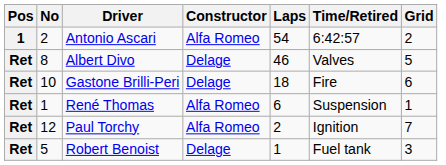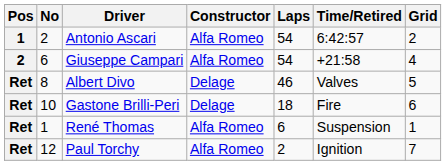 <table class="wikitable" style="font-size: 90%;">
 <tr>
 <th>Pos</th>
 <th>No</th>
 <th>Driver</th>
 <th>Constructor</th>
 <th>Laps</th>
 <th>Time/Retired</th>
 <th>Grid</th>
 </tr>
 <tr>
 <th>1</th>
 <td>2</td>
 <td> <a href='#'>Antonio Ascari</a></td>
 <td><a href='#'>Alfa Romeo</a></td>
 <td>54</td>
 <td>6:42:57</td>
 <td>2</td>
+</tr>
+<tr>
+<th>2</th>
+<td>6</td>
+<td> <a href='#'>Giuseppe Campari</a></td>
+<td><a href='#'>Alfa Romeo</a></td>
+<td>54</td>
+<td>+21:58</td>
+<td>4</td>
 </tr>
 <tr>
 <th>Ret</th>
 <td>8</td>
 <td> <a href='#'>Albert Divo</a></td>
 <td><a href='#'>Delage</a></td>
 <td>46</td>
 <td>Valves</td>
 <td>5</td>
 </tr>
 <tr>
 <th>Ret</th>
 <td>10</td>
 <td> <a href='#'>Gastone Brilli-Peri</a></td>
 <td><a href='#'>Delage</a></td>
 <td>18</td>
 <td>Fire</td>
 <td>6</td>
 </tr>
 <tr>
 <th>Ret</th>
 <td>1</td>
 <td> <a href='#'>René Thomas</a></td>
 <td><a href='#'>Alfa Romeo</a></td>
 <td>6</td>
 <td>Suspension</td>
 <td>1</td>
 </tr>
 <tr>
 <th>Ret</th>
 <td>12</td>
 <td> <a href='#'>Paul Torchy</a></td>
 <td><a href='#'>Alfa Romeo</a></td>
 <td>2</td>
 <td>Ignition</td>
 <td>7</td>
 </tr>
-<tr>
-<th>Ret</th>
-<td>5</td>
-<td> <a href='#'>Robert Benoist</a></td>
-<td><a href='#'>Delage</a></td>
-<td>1</td>
-<td>Fuel tank</td>
-<td>3</td>
-</tr>
 </table>
